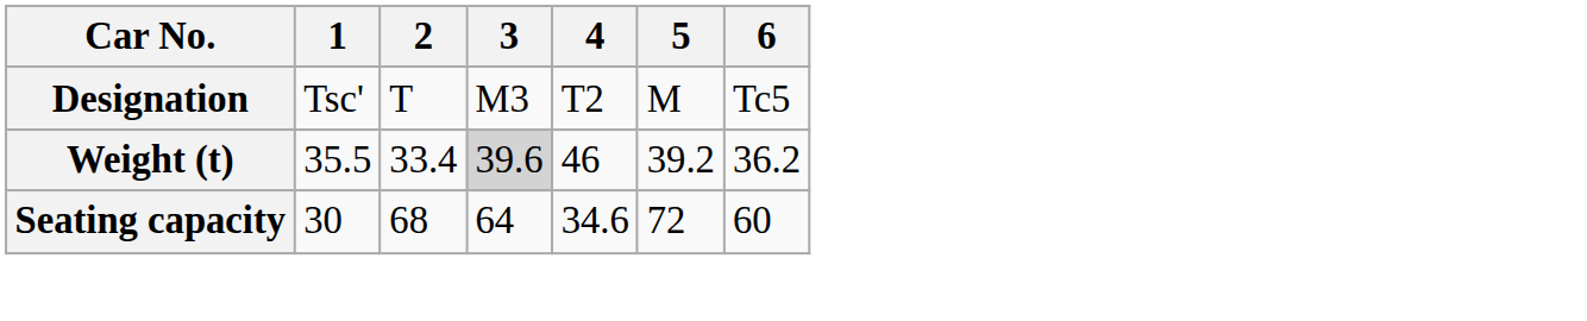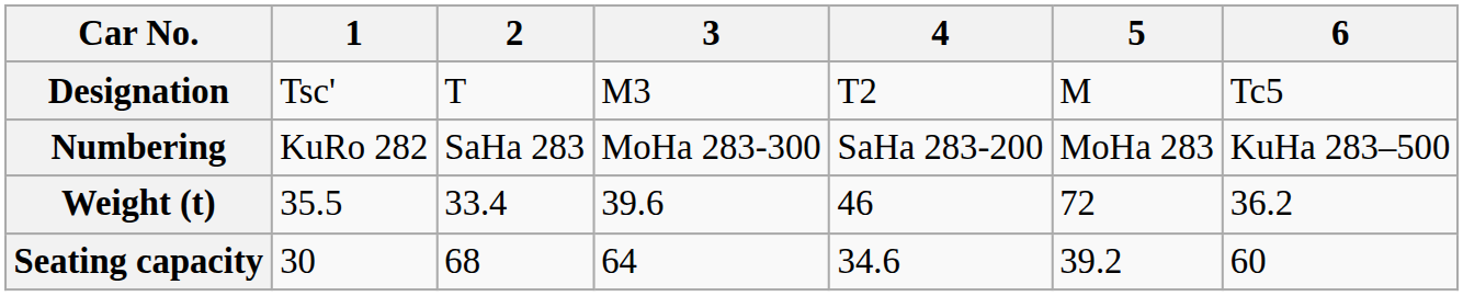 <table class="wikitable">
 <tr>
 <th>Car No.</th>
 <th>1</th>
 <th>2</th>
 <th>3</th>
 <th>4</th>
 <th>5</th>
 <th>6</th>
 </tr>
 <tr>
 <th>Designation</th>
 <td>Tsc'</td>
 <td>T</td>
 <td>M3</td>
 <td>T2</td>
 <td>M</td>
 <td>Tc5</td>
 </tr>
 <tr>
+<th>Numbering</th>
+<td>KuRo 282</td>
+<td>SaHa 283</td>
+<td>MoHa 283-300</td>
+<td>SaHa 283-200</td>
+<td>MoHa 283</td>
+<td>KuHa 283–500</td>
+</tr>
+<tr>
 <th>Weight (t)</th>
 <td>35.5</td>
 <td>33.4</td>
-<td style="background: lightgrey;">39.6</td>
+<td>39.6</td>
 <td>46</td>
-<td>39.2</td>
+<td>72</td>
 <td>36.2</td>
 </tr>
 <tr>
 <th>Seating capacity</th>
 <td>30</td>
 <td>68</td>
 <td>64</td>
 <td>34.6</td>
-<td>72</td>
+<td>39.2</td>
 <td>60</td>
 </tr>
 </table>
